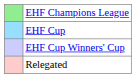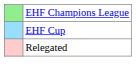 <table bgcolor="#f7f8ff" cellpadding="3" cellspacing="0" border="1" style="font-size: 95%; border: gray solid 1px; border-collapse: collapse;text-align:center;">
 <tr>
 <td style="background: #90EE90;" width="20"></td>
 <td bgcolor="#ffffff" align="left"><a href='#'>EHF Champions League</a></td>
 </tr>
 <tr>
 <td style="background: #97DEFF;" width="20"></td>
 <td bgcolor="#ffffff" align="left"><a href='#'>EHF Cup</a></td>
 </tr>
 <tr>
-<td style="background: #ccccff;" width="20"></td>
-<td bgcolor="#ffffff" align="left"><a href='#'>EHF Cup Winners' Cup</a></td>
-</tr>
-<tr>
 <td style="background: #FFCCCC" width="20"></td>
 <td bgcolor="#ffffff" align="left">Relegated</td>
 </tr>
 </table>
